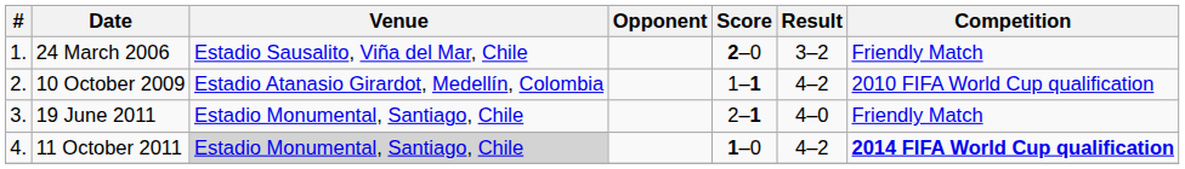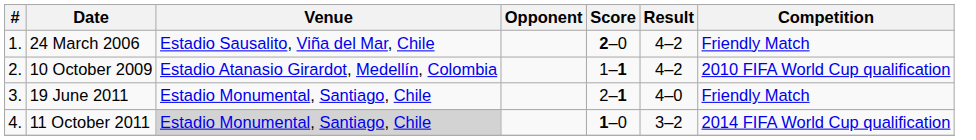 <table class="wikitable">
 <tr>
 <th>#</th>
 <th>Date</th>
 <th>Venue</th>
 <th>Opponent</th>
 <th>Score</th>
 <th>Result</th>
 <th>Competition</th>
 </tr>
 <tr>
 <td>1.</td>
 <td>24 March 2006</td>
 <td><a href='#'>Estadio Sausalito</a>, <a href='#'>Viña del Mar</a>, <a href='#'>Chile</a></td>
 <td></td>
 <td align="center"><strong>2</strong>–0</td>
-<td align="center">3–2</td>
+<td align="center">4–2</td>
 <td><a href='#'>Friendly Match</a></td>
 </tr>
 <tr>
 <td>2.</td>
 <td>10 October 2009</td>
 <td><a href='#'>Estadio Atanasio Girardot</a>, <a href='#'>Medellín</a>, <a href='#'>Colombia</a></td>
 <td></td>
 <td align="center">1–<strong>1</strong></td>
 <td align="center">4–2</td>
 <td><a href='#'>2010 FIFA World Cup qualification</a></td>
 </tr>
 <tr>
 <td>3.</td>
 <td>19 June 2011</td>
 <td><a href='#'>Estadio Monumental</a>, <a href='#'>Santiago</a>, <a href='#'>Chile</a></td>
 <td></td>
 <td align="center">2–<strong>1</strong></td>
 <td align="center">4–0</td>
 <td><a href='#'>Friendly Match</a></td>
 </tr>
 <tr>
 <td>4.</td>
 <td>11 October 2011</td>
 <td style="background: lightgrey;"><a href='#'>Estadio Monumental</a>, <a href='#'>Santiago</a>, <a href='#'>Chile</a></td>
 <td></td>
 <td align="center"><strong>1</strong>–0</td>
-<td align="center">4–2</td>
-<td><strong><a href='#'>2014 FIFA World Cup qualification</a></strong></td>
+<td align="center">3–2</td>
+<td><a href='#'>2014 FIFA World Cup qualification</a></td>
 </tr>
 <tr>
 </tr>
 </table>
